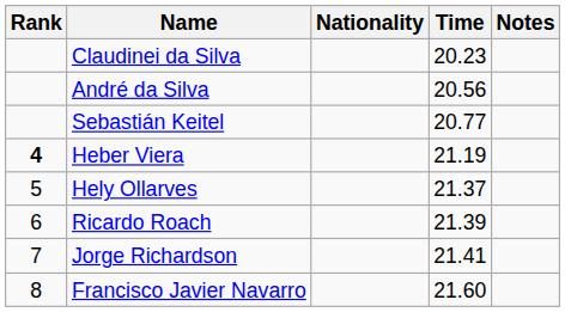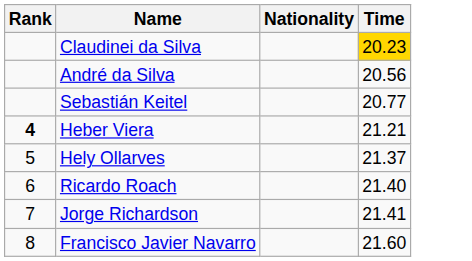 <table class="wikitable sortable" style="text-align:center;font-size:95%">
 <tr>
 <th>Rank</th>
 <th>Name</th>
 <th>Nationality</th>
 <th>Time</th>
-<th>Notes</th>
 </tr>
 <tr>
 <td></td>
 <td align=left><a href='#'>Claudinei da Silva</a></td>
 <td align=left></td>
-<td>20.23</td>
-<td></td>
+<td style="background: gold;">20.23</td>
 </tr>
 <tr>
 <td></td>
 <td align=left><a href='#'>André da Silva</a></td>
 <td align=left></td>
 <td>20.56</td>
-<td></td>
 </tr>
 <tr>
 <td></td>
 <td align=left><a href='#'>Sebastián Keitel</a></td>
 <td align=left></td>
 <td>20.77</td>
-<td></td>
 </tr>
 <tr>
 <td><strong>4</strong></td>
 <td align=left><a href='#'>Heber Viera</a></td>
 <td align=left></td>
-<td>21.19</td>
-<td></td>
+<td>21.21</td>
 </tr>
 <tr>
 <td>5</td>
 <td align=left><a href='#'>Hely Ollarves</a></td>
 <td align=left></td>
 <td>21.37</td>
-<td></td>
 </tr>
 <tr>
 <td>6</td>
 <td align=left><a href='#'>Ricardo Roach</a></td>
 <td align=left></td>
-<td>21.39</td>
-<td></td>
+<td>21.40</td>
 </tr>
 <tr>
 <td>7</td>
 <td align=left><a href='#'>Jorge Richardson</a></td>
 <td align=left></td>
 <td>21.41</td>
-<td></td>
 </tr>
 <tr>
 <td>8</td>
 <td align=left><a href='#'>Francisco Javier Navarro</a></td>
 <td align=left></td>
 <td>21.60</td>
-<td></td>
 </tr>
 </table>
